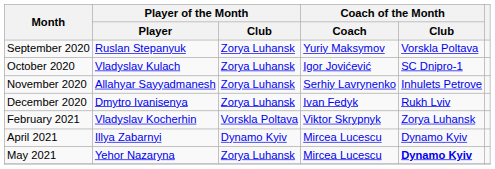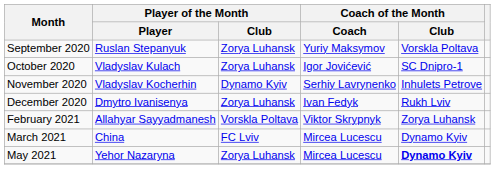 <table class="wikitable">
 <tr>
 <th rowspan="2">Month</th>
 <th colspan="2">Player of the Month</th>
 <th colspan="2">Coach of the Month</th>
 <th rowspan="2"></th>
 </tr>
 <tr>
 <th>Player</th>
 <th>Club</th>
 <th>Coach</th>
 <th>Club</th>
 </tr>
 <tr>
 <td>September 2020</td>
 <td> <a href='#'>Ruslan Stepanyuk</a></td>
 <td><a href='#'>Zorya Luhansk</a></td>
 <td> <a href='#'>Yuriy Maksymov</a></td>
 <td><a href='#'>Vorskla Poltava</a></td>
 <td align=center></td>
 </tr>
 <tr>
 <td>October 2020</td>
 <td> <a href='#'>Vladyslav Kulach</a></td>
 <td><a href='#'>Zorya Luhansk</a></td>
 <td> <a href='#'>Igor Jovićević</a></td>
 <td><a href='#'>SC Dnipro-1</a></td>
 <td align=center></td>
 </tr>
 <tr>
 <td>November 2020</td>
-<td> <a href='#'>Allahyar Sayyadmanesh</a></td>
-<td><a href='#'>Zorya Luhansk</a></td>
+<td> <a href='#'>Vladyslav Kocherhin</a></td>
+<td><a href='#'>Dynamo Kyiv</a></td>
 <td> <a href='#'>Serhiy Lavrynenko</a></td>
 <td><a href='#'>Inhulets Petrove</a></td>
 <td align=center></td>
 </tr>
 <tr>
 <td>December 2020</td>
 <td> <a href='#'>Dmytro Ivanisenya</a></td>
 <td><a href='#'>Zorya Luhansk</a></td>
 <td> <a href='#'>Ivan Fedyk</a></td>
 <td><a href='#'>Rukh Lviv</a></td>
 <td align=center></td>
 </tr>
 <tr>
 <td>February 2021</td>
-<td> <a href='#'>Vladyslav Kocherhin</a></td>
+<td> <a href='#'>Allahyar Sayyadmanesh</a></td>
 <td><a href='#'>Vorskla Poltava</a></td>
 <td> <a href='#'>Viktor Skrypnyk</a></td>
 <td><a href='#'>Zorya Luhansk</a></td>
 <td align=center></td>
 </tr>
 <tr>
-<td>April 2021</td>
-<td> <a href='#'>Illya Zabarnyi</a></td>
-<td><a href='#'>Dynamo Kyiv</a></td>
+<td>March 2021</td>
+<td> <a href='#'>China</a></td>
+<td><a href='#'>FC Lviv</a></td>
 <td> <a href='#'>Mircea Lucescu</a></td>
 <td><a href='#'>Dynamo Kyiv</a></td>
 <td align=center></td>
 </tr>
 <tr>
 <td>May 2021</td>
 <td> <a href='#'>Yehor Nazaryna</a></td>
 <td><a href='#'>Zorya Luhansk</a></td>
 <td> <a href='#'>Mircea Lucescu</a></td>
 <td><strong><a href='#'>Dynamo Kyiv</a></strong></td>
 <td align=center></td>
 </tr>
 <tr>
 </tr>
 </table>
